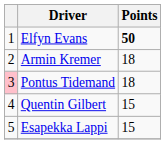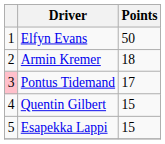 <table class="wikitable" style="font-size: 90%;">
 <tr>
 <th></th>
 <th>Driver</th>
 <th>Points</th>
 </tr>
 <tr>
 <td align="center">1</td>
 <td> <a href='#'>Elfyn Evans</a></td>
-<td align="left"><strong>50</strong></td>
+<td align="left">50</td>
 </tr>
 <tr>
 <td align="center">2</td>
 <td> <a href='#'>Armin Kremer</a></td>
 <td align="left">18</td>
 </tr>
 <tr>
 <td align="center" style="background: pink;">3</td>
 <td> <a href='#'>Pontus Tidemand</a></td>
-<td align="left">18</td>
+<td align="left">17</td>
 </tr>
 <tr>
 <td align="center">4</td>
 <td> <a href='#'>Quentin Gilbert</a></td>
 <td align="left">15</td>
 </tr>
 <tr>
 <td align="center">5</td>
 <td> <a href='#'>Esapekka Lappi</a></td>
 <td align="left">15</td>
 </tr>
 <tr>
 </tr>
 </table>
